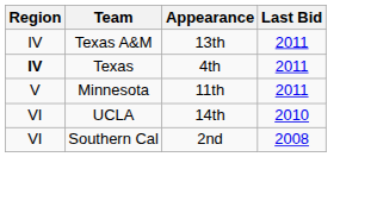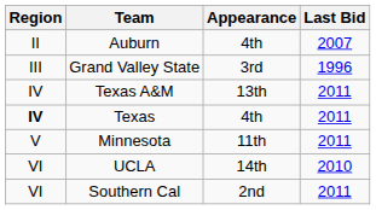 <table class="wikitable sortable" style="text-align:center">
 <tr>
 <th>Region</th>
 <th>Team</th>
 <th>Appearance</th>
 <th>Last Bid</th>
+</tr>
+<tr>
+<td>II</td>
+<td>Auburn</td>
+<td>4th</td>
+<td><a href='#'>2007</a></td>
+</tr>
+<tr>
+<td>III</td>
+<td>Grand Valley State</td>
+<td>3rd</td>
+<td><a href='#'>1996</a></td>
 </tr>
 <tr>
 <td>IV</td>
 <td>Texas A&M</td>
 <td>13th</td>
 <td><a href='#'>2011</a></td>
 </tr>
 <tr>
 <td><strong>IV</strong></td>
 <td>Texas</td>
 <td>4th</td>
 <td><a href='#'>2011</a></td>
 </tr>
 <tr>
 <td>V</td>
 <td>Minnesota</td>
 <td>11th</td>
 <td><a href='#'>2011</a></td>
 </tr>
 <tr>
 <td>VI</td>
 <td>UCLA</td>
 <td>14th</td>
 <td><a href='#'>2010</a></td>
 </tr>
 <tr>
 <td>VI</td>
 <td>Southern Cal</td>
 <td>2nd</td>
-<td><a href='#'>2008</a></td>
+<td><a href='#'>2011</a></td>
 </tr>
 </table>
